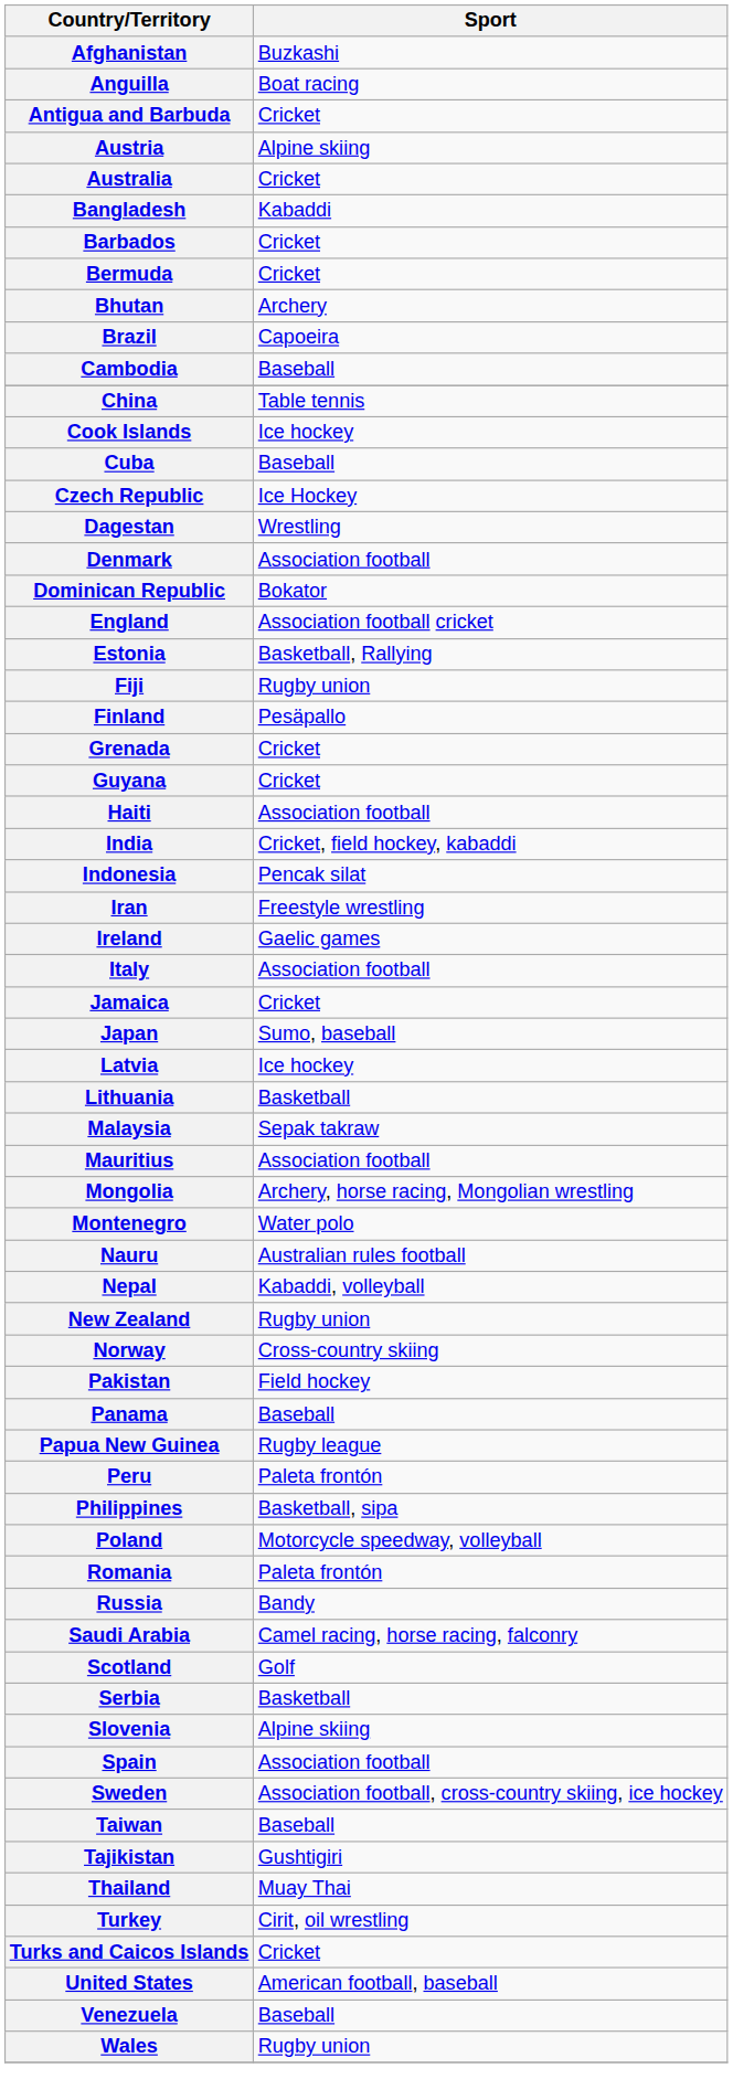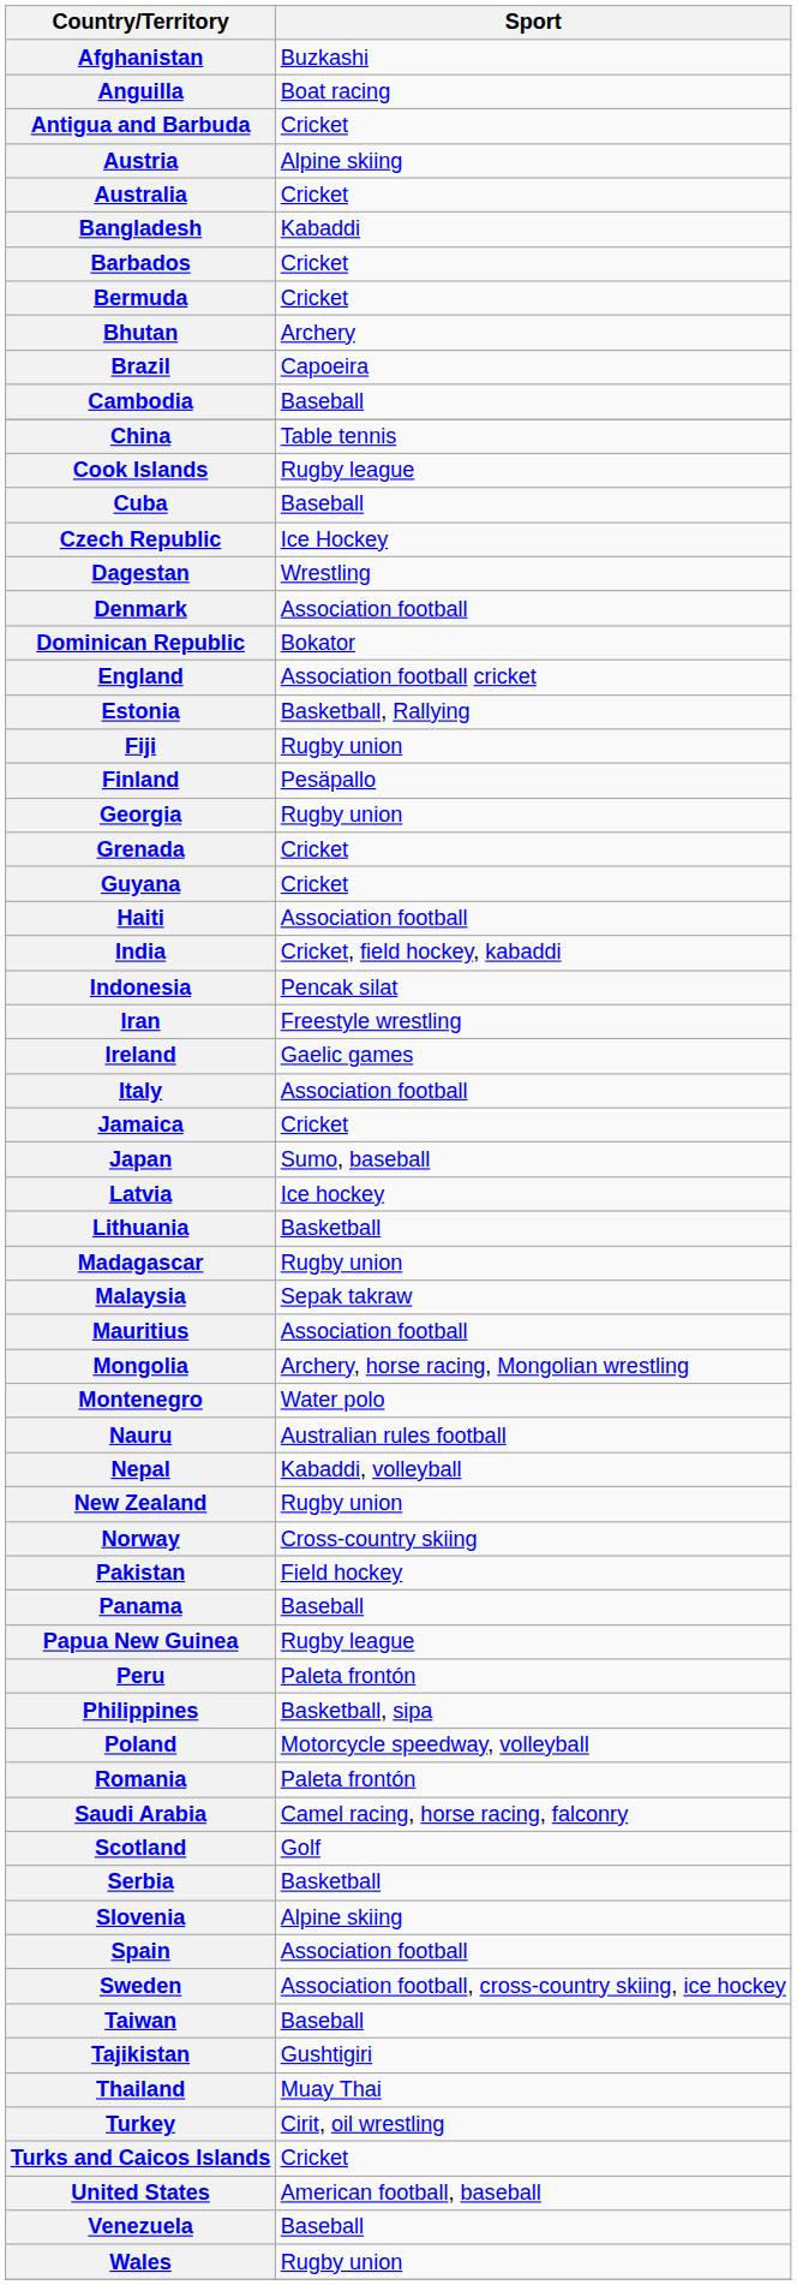 <table class="wikitable sortable plainrowheaders">
 <tr>
 <th>Country/Territory</th>
 <th>Sport</th>
 </tr>
 <tr>
 <th scope="row"><a href='#'>Afghanistan</a></th>
 <td><a href='#'>Buzkashi</a></td>
 </tr>
 <tr>
 <th scope="row"><a href='#'>Anguilla</a></th>
 <td><a href='#'>Boat racing</a></td>
 </tr>
 <tr>
 <th scope="row"><a href='#'>Antigua and Barbuda</a></th>
 <td><a href='#'>Cricket</a></td>
 </tr>
 <tr>
 <th scope="row"><a href='#'>Austria</a></th>
 <td><a href='#'>Alpine skiing</a></td>
 </tr>
 <tr>
 <th scope="row"><a href='#'>Australia</a></th>
 <td><a href='#'>Cricket</a></td>
 </tr>
 <tr>
 <th scope="row"><a href='#'>Bangladesh</a></th>
 <td><a href='#'>Kabaddi</a></td>
 </tr>
 <tr>
 <th scope="row"><a href='#'>Barbados</a></th>
 <td><a href='#'>Cricket</a></td>
 </tr>
 <tr>
 <th scope="row"><a href='#'>Bermuda</a></th>
 <td><a href='#'>Cricket</a></td>
 </tr>
 <tr>
 <th scope="row"><a href='#'>Bhutan</a></th>
 <td><a href='#'>Archery</a></td>
 </tr>
 <tr>
 <th scope="row"><a href='#'>Brazil</a></th>
 <td><a href='#'>Capoeira</a></td>
 </tr>
 <tr>
 <th scope="row"><a href='#'>Cambodia</a></th>
 <td><a href='#'>Baseball</a></td>
 </tr>
 <tr>
 </tr>
 <tr>
 <th scope="row"><a href='#'>China</a></th>
 <td><a href='#'>Table tennis</a></td>
 </tr>
 <tr>
 <th scope="row"><a href='#'>Cook Islands</a></th>
-<td><a href='#'>Ice hockey</a></td>
+<td><a href='#'>Rugby league</a></td>
 </tr>
 <tr>
 <th scope="row"><a href='#'>Cuba</a></th>
 <td><a href='#'>Baseball</a></td>
 </tr>
 <tr>
 <th scope="row"><a href='#'>Czech Republic</a></th>
 <td><a href='#'>Ice Hockey</a></td>
 </tr>
 <tr>
 <th scope="row"><a href='#'>Dagestan</a></th>
 <td><a href='#'>Wrestling</a></td>
 </tr>
 <tr>
 <th scope="row"><a href='#'>Denmark</a></th>
 <td><a href='#'>Association football</a></td>
 </tr>
 <tr>
 <th scope="row"><a href='#'>Dominican Republic</a></th>
 <td><a href='#'>Bokator</a></td>
 </tr>
 <tr>
 <th scope="row"><a href='#'>England</a></th>
 <td><a href='#'>Association football</a> <a href='#'>cricket</a></td>
 </tr>
 <tr>
 <th scope="row"><a href='#'>Estonia</a></th>
 <td><a href='#'>Basketball</a>, <a href='#'>Rallying</a></td>
 </tr>
 <tr>
 <th scope="row"><a href='#'>Fiji</a></th>
 <td><a href='#'>Rugby union</a></td>
 </tr>
 <tr>
 <th scope="row"><a href='#'>Finland</a></th>
 <td><a href='#'>Pesäpallo</a></td>
+</tr>
+<tr>
+<th scope="row"><a href='#'>Georgia</a></th>
+<td><a href='#'>Rugby union</a></td>
 </tr>
 <tr>
 <th scope="row"><a href='#'>Grenada</a></th>
 <td><a href='#'>Cricket</a></td>
 </tr>
 <tr>
 <th scope="row"><a href='#'>Guyana</a></th>
 <td><a href='#'>Cricket</a></td>
 </tr>
 <tr>
 <th scope="row"><a href='#'>Haiti</a></th>
 <td><a href='#'>Association football</a></td>
 </tr>
 <tr>
 <th scope="row"><a href='#'>India</a></th>
 <td><a href='#'>Cricket</a>, <a href='#'>field hockey</a>, <a href='#'>kabaddi</a></td>
 </tr>
 <tr>
 <th scope="row"><a href='#'>Indonesia</a></th>
 <td><a href='#'>Pencak silat</a></td>
 </tr>
 <tr>
 <th scope="row"><a href='#'>Iran</a></th>
 <td><a href='#'>Freestyle wrestling</a></td>
 </tr>
 <tr>
 <th scope="row"><a href='#'>Ireland</a></th>
 <td><a href='#'>Gaelic games</a></td>
 </tr>
 <tr>
 <th scope="row"><a href='#'>Italy</a></th>
 <td><a href='#'>Association football</a></td>
 </tr>
 <tr>
 <th scope="row"><a href='#'>Jamaica</a></th>
 <td><a href='#'>Cricket</a></td>
 </tr>
 <tr>
 <th scope="row"><a href='#'>Japan</a></th>
 <td><a href='#'>Sumo</a>, <a href='#'>baseball</a></td>
 </tr>
 <tr>
 <th scope="row"><a href='#'>Latvia</a></th>
 <td><a href='#'>Ice hockey</a></td>
 </tr>
 <tr>
 <th scope="row"><a href='#'>Lithuania</a></th>
 <td><a href='#'>Basketball</a></td>
+</tr>
+<tr>
+<th scope="row"><a href='#'>Madagascar</a></th>
+<td><a href='#'>Rugby union</a></td>
 </tr>
 <tr>
 <th scope="row"><a href='#'>Malaysia</a></th>
 <td><a href='#'>Sepak takraw</a></td>
 </tr>
 <tr>
 <th scope="row"><a href='#'>Mauritius</a></th>
 <td><a href='#'>Association football</a></td>
 </tr>
 <tr>
 <th scope="row"><a href='#'>Mongolia</a></th>
 <td><a href='#'>Archery</a>, <a href='#'>horse racing</a>, <a href='#'>Mongolian wrestling</a></td>
 </tr>
 <tr>
 <th scope="row"><a href='#'>Montenegro</a></th>
 <td><a href='#'>Water polo</a></td>
 </tr>
 <tr>
 <th scope="row"><a href='#'>Nauru</a></th>
 <td><a href='#'>Australian rules football</a></td>
 </tr>
 <tr>
 <th scope="row"><a href='#'>Nepal</a></th>
 <td><a href='#'>Kabaddi</a>, <a href='#'>volleyball</a></td>
 </tr>
 <tr>
 <th scope="row"><a href='#'>New Zealand</a></th>
 <td><a href='#'>Rugby union</a></td>
 </tr>
 <tr>
 <th scope="row"><a href='#'>Norway</a></th>
 <td><a href='#'>Cross-country skiing</a></td>
 </tr>
 <tr>
 <th scope="row"><a href='#'>Pakistan</a></th>
 <td><a href='#'>Field hockey</a></td>
 </tr>
 <tr>
 <th scope="row"><a href='#'>Panama</a></th>
 <td><a href='#'>Baseball</a></td>
 </tr>
 <tr>
 <th scope="row"><a href='#'>Papua New Guinea</a></th>
 <td><a href='#'>Rugby league</a></td>
 </tr>
 <tr>
 <th scope="row"><a href='#'>Peru</a></th>
 <td><a href='#'>Paleta frontón</a></td>
 </tr>
 <tr>
 <th scope="row"><a href='#'>Philippines</a></th>
 <td><a href='#'>Basketball</a>, <a href='#'>sipa</a></td>
 </tr>
 <tr>
 <th scope="row"><a href='#'>Poland</a></th>
 <td><a href='#'>Motorcycle speedway</a>, <a href='#'>volleyball</a></td>
 </tr>
 <tr>
 <th scope="row"><a href='#'>Romania</a></th>
 <td><a href='#'>Paleta frontón</a></td>
 </tr>
 <tr>
-<th scope="row"><a href='#'>Russia</a></th>
-<td><a href='#'>Bandy</a></td>
-</tr>
-<tr>
 <th scope="row"><a href='#'>Saudi Arabia</a></th>
 <td><a href='#'>Camel racing</a>, <a href='#'>horse racing</a>, <a href='#'>falconry</a></td>
 </tr>
 <tr>
 <th scope="row"><a href='#'>Scotland</a></th>
 <td><a href='#'>Golf</a></td>
 </tr>
 <tr>
 <th scope="row"><a href='#'>Serbia</a></th>
 <td><a href='#'>Basketball</a></td>
 </tr>
 <tr>
 <th scope="row"><a href='#'>Slovenia</a></th>
 <td><a href='#'>Alpine skiing</a></td>
 </tr>
 <tr>
 <th scope="row"><a href='#'>Spain</a></th>
 <td><a href='#'>Association football</a></td>
 </tr>
 <tr>
 <th scope="row"><a href='#'>Sweden</a></th>
 <td><a href='#'>Association football</a>, <a href='#'>cross-country skiing</a>, <a href='#'>ice hockey</a></td>
 </tr>
 <tr>
 <th scope="row"><a href='#'>Taiwan</a></th>
 <td><a href='#'>Baseball</a></td>
 </tr>
 <tr>
 <th scope="row"><a href='#'>Tajikistan</a></th>
 <td><a href='#'>Gushtigiri</a></td>
 </tr>
 <tr>
 <th scope="row"><a href='#'>Thailand</a></th>
 <td><a href='#'>Muay Thai</a></td>
 </tr>
 <tr>
 <th scope="row"><a href='#'>Turkey</a></th>
 <td><a href='#'>Cirit</a>, <a href='#'>oil wrestling</a></td>
 </tr>
 <tr>
 <th scope="row"><a href='#'>Turks and Caicos Islands</a></th>
 <td><a href='#'>Cricket</a></td>
 </tr>
 <tr>
 <th scope="row"><a href='#'>United States</a></th>
 <td><a href='#'>American football</a>, <a href='#'>baseball</a></td>
 </tr>
 <tr>
 <th scope="row"><a href='#'>Venezuela</a></th>
 <td><a href='#'>Baseball</a></td>
 </tr>
 <tr>
 <th scope="row"><a href='#'>Wales</a></th>
 <td><a href='#'>Rugby union</a></td>
 </tr>
 <tr>
 </tr>
 </table>
